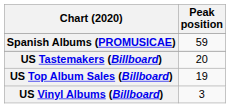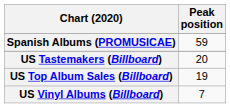 <table class="wikitable sortable plainrowheaders" style="text-align:center">
 <tr>
 <th scope="col">Chart (2020)</th>
 <th scope="col">Peak<br>position</th>
 </tr>
 <tr>
 </tr>
 <tr>
 </tr>
 <tr>
 </tr>
 <tr>
 </tr>
 <tr>
 <th scope="row">Spanish Albums (<a href='#'>PROMUSICAE</a>)</th>
 <td>59</td>
 </tr>
 <tr>
 </tr>
 <tr>
 </tr>
 <tr>
 <th scope="row">US <a href='#'>Tastemakers</a> (<em><a href='#'>Billboard</a></em>)</th>
 <td>20</td>
 </tr>
 <tr>
 <th scope="row">US <a href='#'>Top Album Sales</a> (<em><a href='#'>Billboard</a></em>)</th>
 <td>19</td>
 </tr>
 <tr>
 <th scope="row">US <a href='#'>Vinyl Albums</a> (<em><a href='#'>Billboard</a></em>)</th>
-<td>3</td>
+<td>7</td>
 </tr>
 </table>
